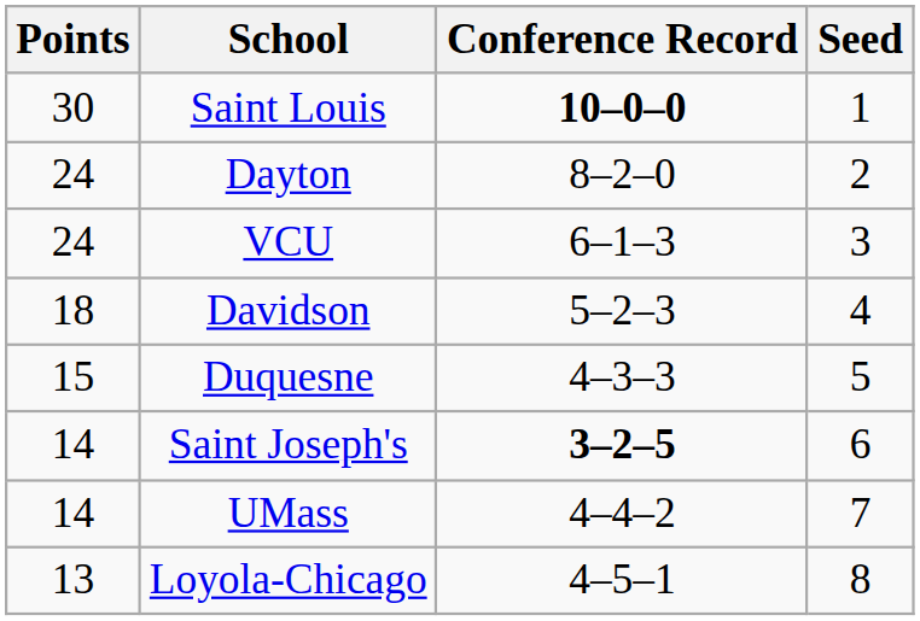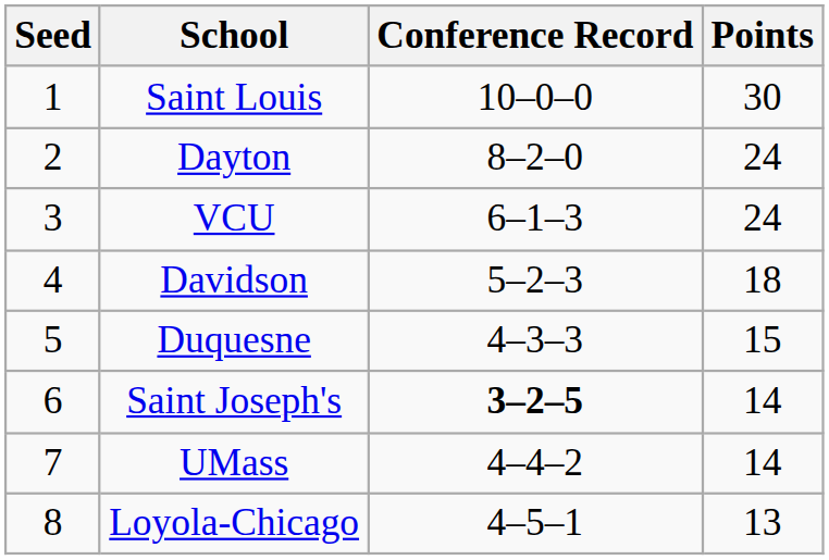 <table class="wikitable" style="text-align:center">
 <tr>
-<th>Points</th>
+<th>Seed</th>
 <th>School</th>
 <th>Conference Record</th>
-<th>Seed</th>
+<th>Points</th>
 </tr>
 <tr>
+<td>1</td>
+<td><a href='#'>Saint Louis</a></td>
+<td>10–0–0</td>
 <td>30</td>
-<td><a href='#'>Saint Louis</a></td>
-<td><strong>10–0–0</strong></td>
-<td>1</td>
 </tr>
 <tr>
-<td>24</td>
+<td>2</td>
 <td><a href='#'>Dayton</a></td>
 <td>8–2–0</td>
-<td>2</td>
+<td>24</td>
 </tr>
 <tr>
-<td>24</td>
+<td>3</td>
 <td><a href='#'>VCU</a></td>
 <td>6–1–3</td>
-<td>3</td>
+<td>24</td>
 </tr>
 <tr>
-<td>18</td>
+<td>4</td>
 <td><a href='#'>Davidson</a></td>
 <td>5–2–3</td>
-<td>4</td>
+<td>18</td>
 </tr>
 <tr>
-<td>15</td>
+<td>5</td>
 <td><a href='#'>Duquesne</a></td>
 <td>4–3–3</td>
-<td>5</td>
+<td>15</td>
 </tr>
 <tr>
-<td>14</td>
+<td>6</td>
 <td><a href='#'>Saint Joseph's</a></td>
 <td><strong>3–2–5</strong></td>
-<td>6</td>
+<td>14</td>
 </tr>
 <tr>
-<td>14</td>
+<td>7</td>
 <td><a href='#'>UMass</a></td>
 <td>4–4–2</td>
-<td>7</td>
+<td>14</td>
 </tr>
 <tr>
-<td>13</td>
+<td>8</td>
 <td><a href='#'>Loyola-Chicago</a></td>
 <td>4–5–1</td>
-<td>8</td>
+<td>13</td>
 </tr>
 </table>
